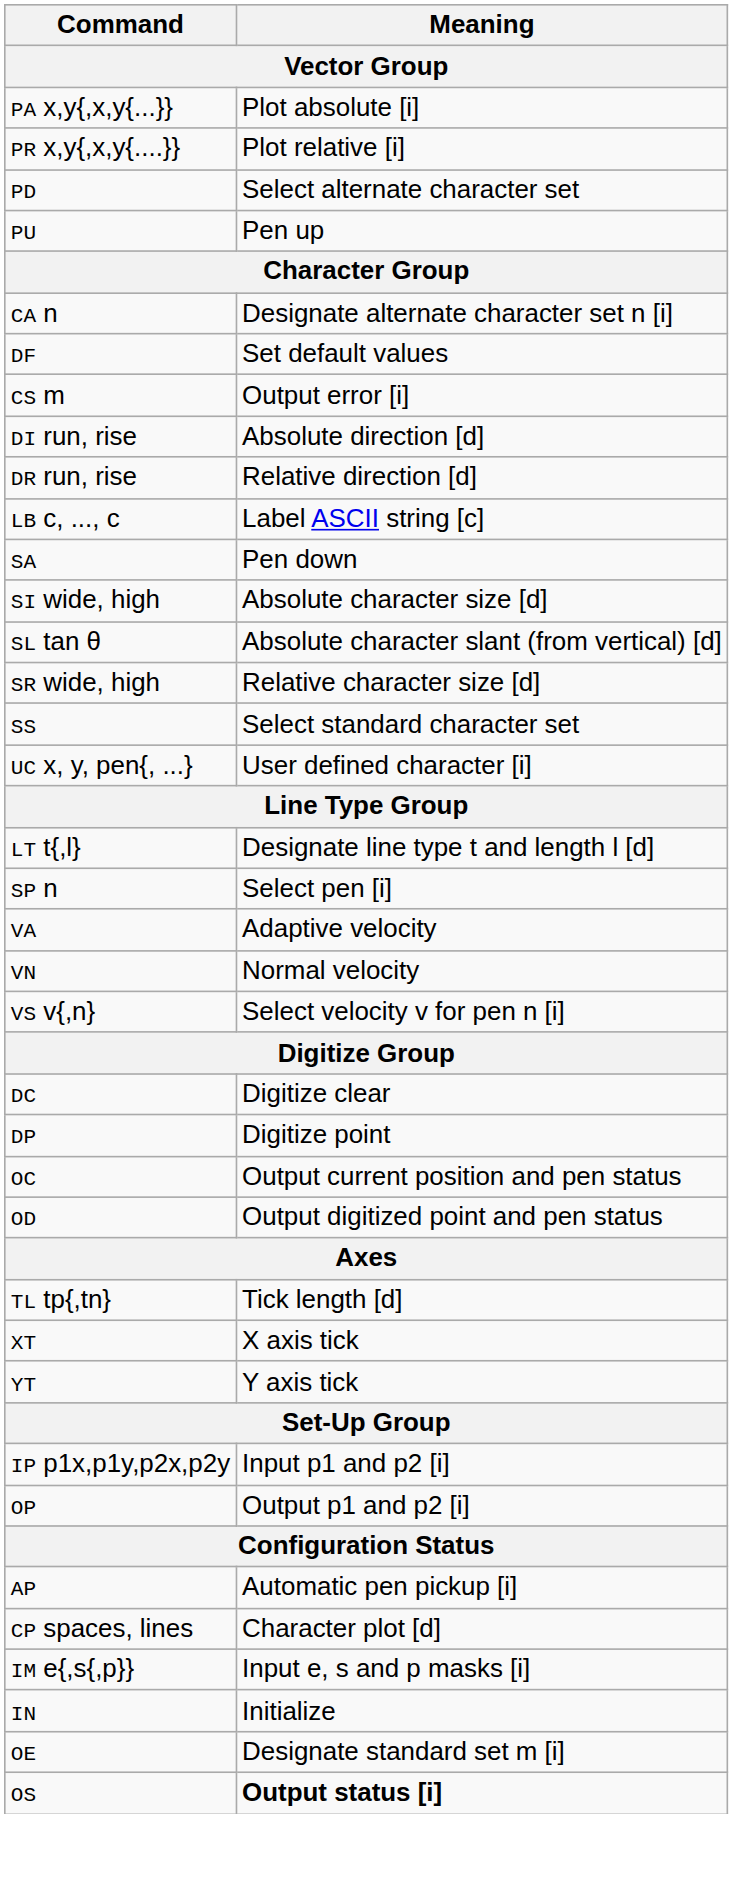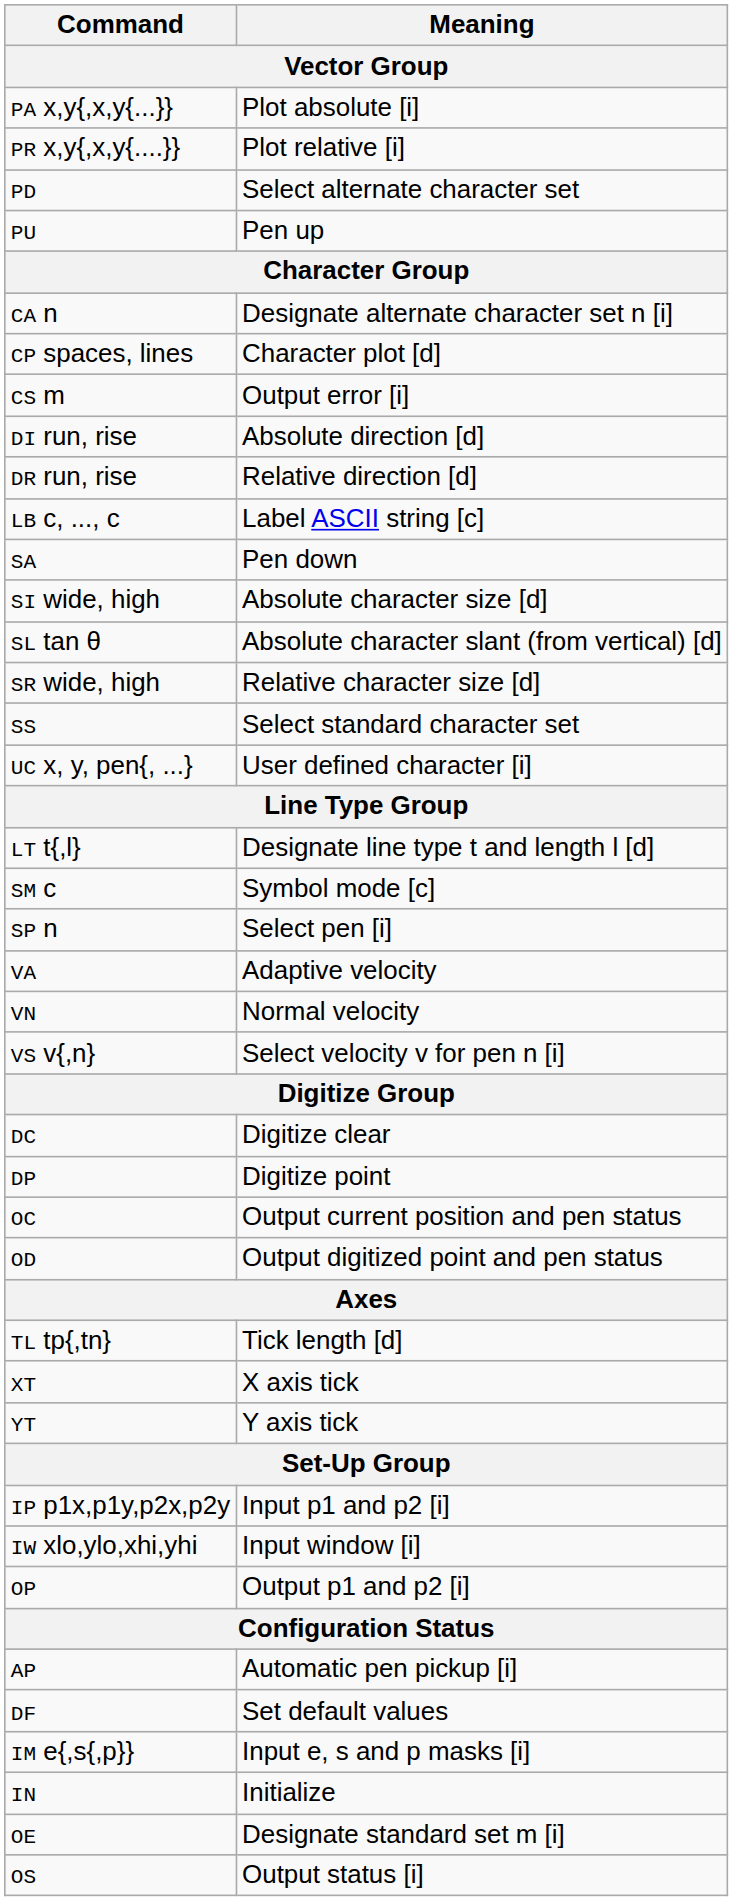 <table class="wikitable">
 <tr>
 <th>Command</th>
 <th>Meaning</th>
 </tr>
 <tr ---->
 <th colspan=2>Vector Group</th>
 </tr>
 <tr ---->
 <td><code>PA</code> x,y{,x,y{...}}</td>
 <td>Plot absolute [i]</td>
 </tr>
 <tr ---->
 <td><code>PR</code> x,y{,x,y{....}}</td>
 <td>Plot relative [i]</td>
 </tr>
 <tr ---->
 <td><code>PD</code></td>
 <td>Select alternate character set</td>
 </tr>
 <tr ---->
 <td><code>PU</code></td>
 <td>Pen up</td>
 </tr>
 <tr ---->
 <th colspan=2>Character Group</th>
 </tr>
 <tr ---->
 <td><code>CA</code> n</td>
 <td>Designate alternate character set n [i]</td>
 </tr>
 <tr ---->
-<td><code>DF</code></td>
-<td>Set default values</td>
+<td><code>CP</code> spaces, lines</td>
+<td>Character plot [d]</td>
 </tr>
 <tr ---->
 <td><code>CS</code> m</td>
 <td>Output error [i]</td>
 </tr>
 <tr ---->
 <td><code>DI</code> run, rise</td>
 <td>Absolute direction [d]</td>
 </tr>
 <tr ---->
 <td><code>DR</code> run, rise</td>
 <td>Relative direction [d]</td>
 </tr>
 <tr ---->
 <td><code>LB</code> c, ..., c</td>
 <td>Label <a href='#'>ASCII</a> string [c]</td>
 </tr>
 <tr ---->
 <td><code>SA</code></td>
 <td>Pen down</td>
 </tr>
 <tr ---->
 <td><code>SI</code> wide, high</td>
 <td>Absolute character size [d]</td>
 </tr>
 <tr ---->
 <td><code>SL</code> tan θ</td>
 <td>Absolute character slant (from vertical) [d]</td>
 </tr>
 <tr ---->
 <td><code>SR</code> wide, high</td>
 <td>Relative character size [d]</td>
 </tr>
 <tr ---->
 <td><code>SS</code></td>
 <td>Select standard character set</td>
 </tr>
 <tr ---->
 <td><code>UC</code> x, y, pen{, ...}</td>
 <td>User defined character [i]</td>
 </tr>
 <tr ---->
 <th colspan=2>Line Type Group</th>
 </tr>
 <tr ---->
 <td><code>LT</code> t{,l}</td>
 <td>Designate line type t and length l [d]</td>
+</tr>
+<tr ---->
+<td><code>SM</code> c</td>
+<td>Symbol mode [c]</td>
 </tr>
 <tr ---->
 <td><code>SP</code> n</td>
 <td>Select pen [i]</td>
 </tr>
 <tr ---->
 <td><code>VA</code></td>
 <td>Adaptive velocity</td>
 </tr>
 <tr ---->
 <td><code>VN</code></td>
 <td>Normal velocity</td>
 </tr>
 <tr ---->
 <td><code>VS</code> v{,n}</td>
 <td>Select velocity v for pen n [i]</td>
 </tr>
 <tr ---->
 <th colspan=2>Digitize Group</th>
 </tr>
 <tr ---->
 <td><code>DC</code></td>
 <td>Digitize clear</td>
 </tr>
 <tr ---->
 <td><code>DP</code></td>
 <td>Digitize point</td>
 </tr>
 <tr ---->
 <td><code>OC</code></td>
 <td>Output current position and pen status</td>
 </tr>
 <tr ---->
 <td><code>OD</code></td>
 <td>Output digitized point and pen status</td>
 </tr>
 <tr ---->
 <th colspan=2>Axes</th>
 </tr>
 <tr ---->
 <td><code>TL</code> tp{,tn}</td>
 <td>Tick length [d]</td>
 </tr>
 <tr ---->
 <td><code>XT</code></td>
 <td>X axis tick</td>
 </tr>
 <tr ---->
 <td><code>YT</code></td>
 <td>Y axis tick</td>
 </tr>
 <tr ---->
 <th colspan=2>Set-Up Group</th>
 </tr>
 <tr ---->
 <td><code>IP</code> p1x,p1y,p2x,p2y</td>
 <td>Input p1 and p2 [i]</td>
 </tr>
 <tr ---->
+<td><code>IW</code> xlo,ylo,xhi,yhi</td>
+<td>Input window [i]</td>
+</tr>
+<tr ---->
 <td><code>OP</code></td>
 <td>Output p1 and p2 [i]</td>
 </tr>
 <tr ---->
 <th colspan=2>Configuration Status</th>
 </tr>
 <tr ---->
 <td><code>AP</code></td>
 <td>Automatic pen pickup [i]</td>
 </tr>
 <tr ---->
-<td><code>CP</code> spaces, lines</td>
-<td>Character plot [d]</td>
+<td><code>DF</code></td>
+<td>Set default values</td>
 </tr>
 <tr ---->
 <td><code>IM</code> e{,s{,p}}</td>
 <td>Input e, s and p masks [i]</td>
 </tr>
 <tr ---->
 <td><code>IN</code></td>
 <td>Initialize</td>
 </tr>
 <tr ---->
 <td><code>OE</code></td>
 <td>Designate standard set m [i]</td>
 </tr>
 <tr ---->
 <td><code>OS</code></td>
-<td><strong>Output status [i]</strong></td>
+<td>Output status [i]</td>
 </tr>
 </table>
